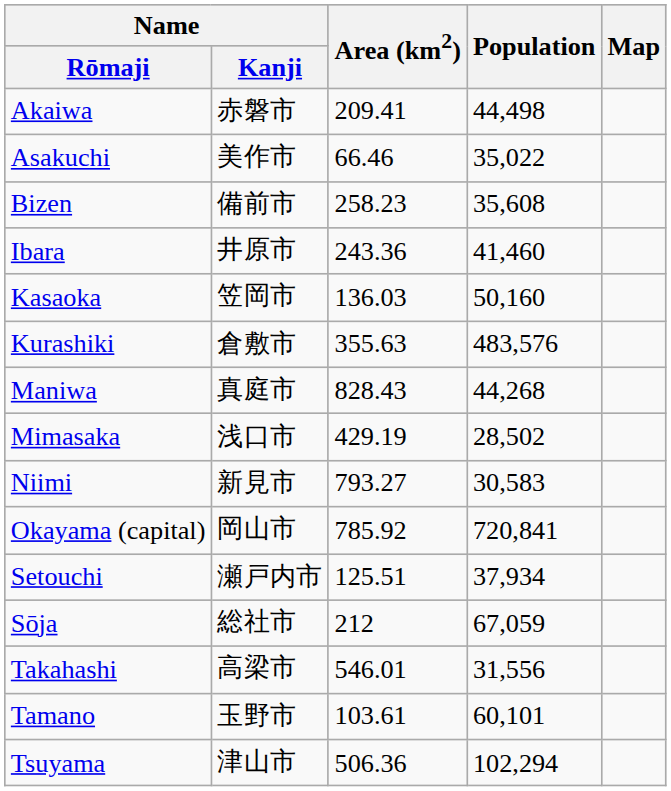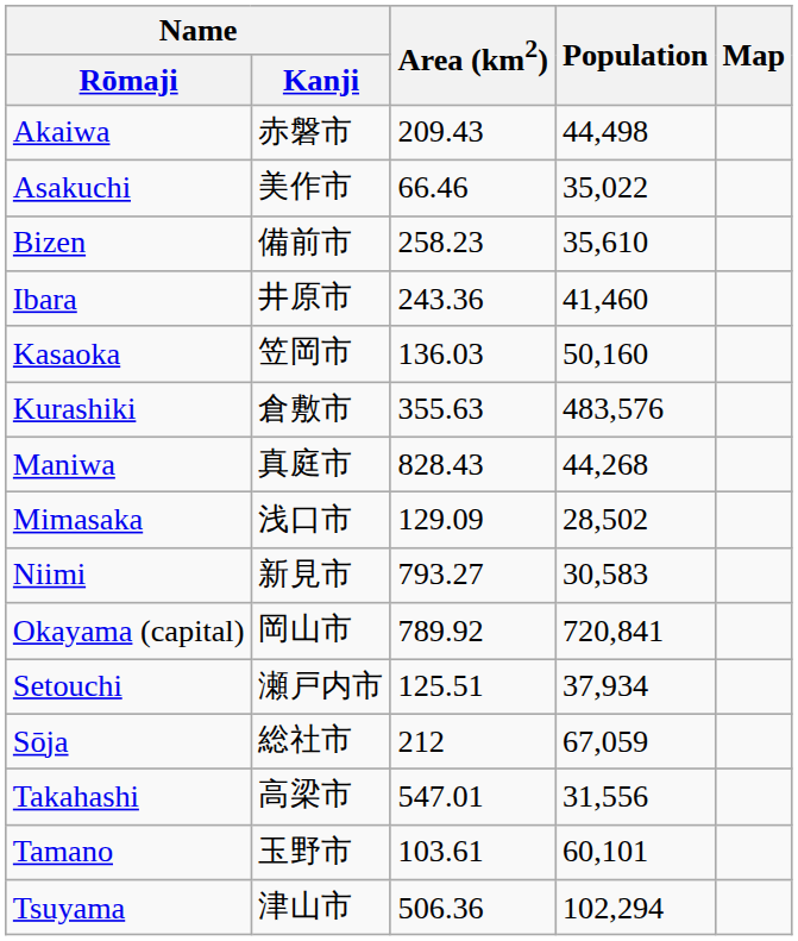 <table class="wikitable sortable">
 <tr>
 <th colspan="2">Name</th>
 <th rowspan="2">Area (km<sup>2</sup>)</th>
 <th rowspan="2">Population</th>
 <th rowspan="2">Map</th>
 </tr>
 <tr>
 <th><a href='#'>Rōmaji</a></th>
 <th><a href='#'>Kanji</a></th>
 </tr>
 <tr>
 <td> <a href='#'>Akaiwa</a></td>
 <td>赤磐市</td>
-<td>209.41</td>
+<td>209.43</td>
 <td>44,498</td>
 <td></td>
 </tr>
 <tr>
 <td> <a href='#'>Asakuchi</a></td>
 <td>美作市</td>
 <td>66.46</td>
 <td>35,022</td>
 <td></td>
 </tr>
 <tr>
 <td> <a href='#'>Bizen</a></td>
 <td>備前市</td>
 <td>258.23</td>
-<td>35,608</td>
+<td>35,610</td>
 <td></td>
 </tr>
 <tr>
 <td> <a href='#'>Ibara</a></td>
 <td>井原市</td>
 <td>243.36</td>
 <td>41,460</td>
 <td></td>
 </tr>
 <tr>
 <td> <a href='#'>Kasaoka</a></td>
 <td>笠岡市</td>
 <td>136.03</td>
 <td>50,160</td>
 <td></td>
 </tr>
 <tr>
 <td> <a href='#'>Kurashiki</a></td>
 <td>倉敷市</td>
 <td>355.63</td>
 <td>483,576</td>
 <td></td>
 </tr>
 <tr>
 <td> <a href='#'>Maniwa</a></td>
 <td>真庭市</td>
 <td>828.43</td>
 <td>44,268</td>
 <td></td>
 </tr>
 <tr>
 <td> <a href='#'>Mimasaka</a></td>
 <td>浅口市</td>
-<td>429.19</td>
+<td>129.09</td>
 <td>28,502</td>
 <td></td>
 </tr>
 <tr>
 <td> <a href='#'>Niimi</a></td>
 <td>新見市</td>
 <td>793.27</td>
 <td>30,583</td>
 <td></td>
 </tr>
 <tr>
 <td> <a href='#'>Okayama</a> (capital)</td>
 <td>岡山市</td>
-<td>785.92</td>
+<td>789.92</td>
 <td>720,841</td>
 <td></td>
 </tr>
 <tr>
 <td> <a href='#'>Setouchi</a></td>
 <td>瀬戸内市</td>
 <td>125.51</td>
 <td>37,934</td>
 <td></td>
 </tr>
 <tr>
 <td> <a href='#'>Sōja</a></td>
 <td>総社市</td>
 <td>212</td>
 <td>67,059</td>
 <td></td>
 </tr>
 <tr>
 <td> <a href='#'>Takahashi</a></td>
 <td>高梁市</td>
-<td>546.01</td>
+<td>547.01</td>
 <td>31,556</td>
 <td></td>
 </tr>
 <tr>
 <td> <a href='#'>Tamano</a></td>
 <td>玉野市</td>
 <td>103.61</td>
 <td>60,101</td>
 <td></td>
 </tr>
 <tr>
 <td> <a href='#'>Tsuyama</a></td>
 <td>津山市</td>
 <td>506.36</td>
 <td>102,294</td>
 <td></td>
 </tr>
 </table>
